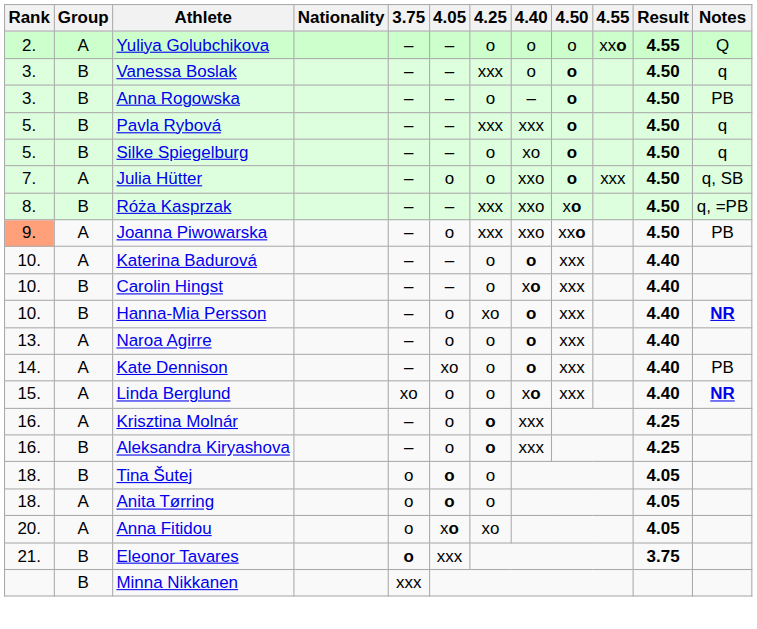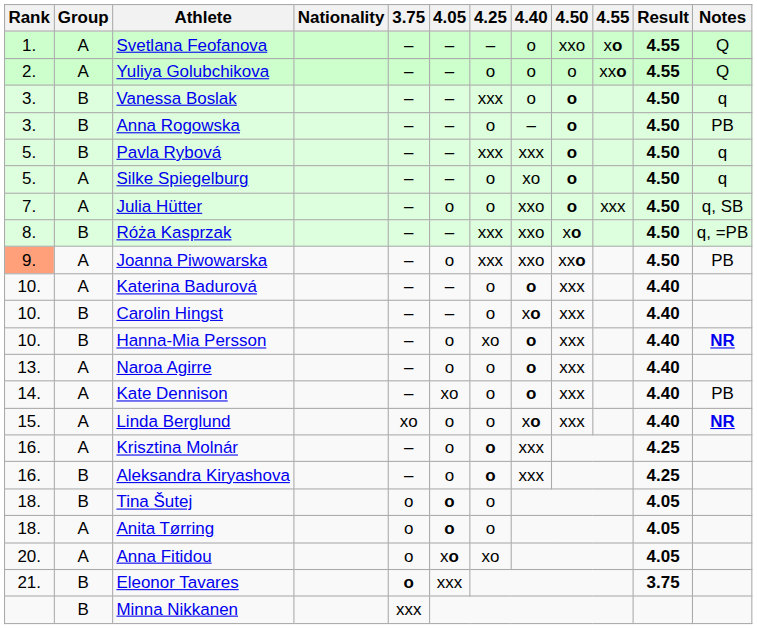 <table class="wikitable sortable" style="text-align:center">
 <tr>
 <th>Rank</th>
 <th>Group</th>
 <th>Athlete</th>
 <th>Nationality</th>
 <th>3.75</th>
 <th>4.05</th>
 <th>4.25</th>
 <th>4.40</th>
 <th>4.50</th>
 <th>4.55</th>
 <th>Result</th>
 <th>Notes</th>
+</tr>
+<tr bgcolor=ccffcc>
+<td>1.</td>
+<td>A</td>
+<td align="left"><a href='#'>Svetlana Feofanova</a></td>
+<td align=left></td>
+<td>–</td>
+<td>–</td>
+<td>–</td>
+<td>o</td>
+<td>xxo</td>
+<td>x<strong>o</strong></td>
+<td><strong>4.55</strong></td>
+<td>Q</td>
 </tr>
 <tr bgcolor=ccffcc>
 <td>2.</td>
 <td>A</td>
 <td align="left"><a href='#'>Yuliya Golubchikova</a></td>
 <td align=left></td>
 <td>–</td>
 <td>–</td>
 <td>o</td>
 <td>o</td>
 <td>o</td>
 <td>xx<strong>o</strong></td>
 <td><strong>4.55</strong></td>
 <td>Q</td>
 </tr>
 <tr bgcolor=ddffdd>
 <td>3.</td>
 <td>B</td>
 <td align="left"><a href='#'>Vanessa Boslak</a></td>
 <td align=left></td>
 <td>–</td>
 <td>–</td>
 <td>xxx</td>
 <td>o</td>
 <td><strong>o</strong></td>
 <td></td>
 <td><strong>4.50</strong></td>
 <td>q</td>
 </tr>
 <tr bgcolor=ddffdd>
 <td>3.</td>
 <td>B</td>
 <td align="left"><a href='#'>Anna Rogowska</a></td>
 <td align=left></td>
 <td>–</td>
 <td>–</td>
 <td>o</td>
 <td>–</td>
 <td><strong>o</strong></td>
 <td></td>
 <td><strong>4.50</strong></td>
 <td>PB</td>
 </tr>
 <tr bgcolor=ddffdd>
 <td>5.</td>
 <td>B</td>
 <td align="left"><a href='#'>Pavla Rybová</a></td>
 <td align=left></td>
 <td>–</td>
 <td>–</td>
 <td>xxx</td>
 <td>xxx</td>
 <td><strong>o</strong></td>
 <td></td>
 <td><strong>4.50</strong></td>
 <td>q</td>
 </tr>
 <tr bgcolor=ddffdd>
 <td>5.</td>
-<td>B</td>
+<td>A</td>
 <td align="left"><a href='#'>Silke Spiegelburg</a></td>
 <td align=left></td>
 <td>–</td>
 <td>–</td>
 <td>o</td>
 <td>xo</td>
 <td><strong>o</strong></td>
 <td></td>
 <td><strong>4.50</strong></td>
 <td>q</td>
 </tr>
 <tr bgcolor=ddffdd>
 <td>7.</td>
 <td>A</td>
 <td align="left"><a href='#'>Julia Hütter</a></td>
 <td align=left></td>
 <td>–</td>
 <td>o</td>
 <td>o</td>
 <td>xxo</td>
 <td><strong>o</strong></td>
 <td>xxx</td>
 <td><strong>4.50</strong></td>
 <td>q, SB</td>
 </tr>
 <tr bgcolor=ddffdd>
 <td>8.</td>
 <td>B</td>
 <td align="left"><a href='#'>Róża Kasprzak</a></td>
 <td align=left></td>
 <td>–</td>
 <td>–</td>
 <td>xxx</td>
 <td>xxo</td>
 <td>x<strong>o</strong></td>
 <td></td>
 <td><strong>4.50</strong></td>
 <td>q, =PB</td>
 </tr>
 <tr>
 <td style="background: lightsalmon;">9.</td>
 <td>A</td>
 <td align="left"><a href='#'>Joanna Piwowarska</a></td>
 <td align=left></td>
 <td>–</td>
 <td>o</td>
 <td>xxx</td>
 <td>xxo</td>
 <td>xx<strong>o</strong></td>
 <td></td>
 <td><strong>4.50</strong></td>
 <td>PB</td>
 </tr>
 <tr>
 <td>10.</td>
 <td>A</td>
 <td align="left"><a href='#'>Katerina Badurová</a></td>
 <td align=left></td>
 <td>–</td>
 <td>–</td>
 <td>o</td>
 <td><strong>o</strong></td>
 <td>xxx</td>
 <td></td>
 <td><strong>4.40</strong></td>
 <td></td>
 </tr>
 <tr>
 <td>10.</td>
 <td>B</td>
 <td align="left"><a href='#'>Carolin Hingst</a></td>
 <td align=left></td>
 <td>–</td>
 <td>–</td>
 <td>o</td>
 <td>x<strong>o</strong></td>
 <td>xxx</td>
 <td></td>
 <td><strong>4.40</strong></td>
 <td></td>
 </tr>
 <tr>
 <td>10.</td>
 <td>B</td>
 <td align="left"><a href='#'>Hanna-Mia Persson</a></td>
 <td align=left></td>
 <td>–</td>
 <td>o</td>
 <td>xo</td>
 <td><strong>o</strong></td>
 <td>xxx</td>
 <td></td>
 <td><strong>4.40</strong></td>
 <td><strong><a href='#'>NR</a></strong></td>
 </tr>
 <tr>
 <td>13.</td>
 <td>A</td>
 <td align="left"><a href='#'>Naroa Agirre</a></td>
 <td align=left></td>
 <td>–</td>
 <td>o</td>
 <td>o</td>
 <td><strong>o</strong></td>
 <td>xxx</td>
 <td></td>
 <td><strong>4.40</strong></td>
 <td></td>
 </tr>
 <tr>
 <td>14.</td>
 <td>A</td>
 <td align="left"><a href='#'>Kate Dennison</a></td>
 <td align=left></td>
 <td>–</td>
 <td>xo</td>
 <td>o</td>
 <td><strong>o</strong></td>
 <td>xxx</td>
 <td></td>
 <td><strong>4.40</strong></td>
 <td>PB</td>
 </tr>
 <tr>
 <td>15.</td>
 <td>A</td>
 <td align="left"><a href='#'>Linda Berglund</a></td>
 <td align=left></td>
 <td>xo</td>
 <td>o</td>
 <td>o</td>
 <td>x<strong>o</strong></td>
 <td>xxx</td>
 <td></td>
 <td><strong>4.40</strong></td>
 <td><strong><a href='#'>NR</a></strong></td>
 </tr>
 <tr>
 <td>16.</td>
 <td>A</td>
 <td align="left"><a href='#'>Krisztina Molnár</a></td>
 <td align=left></td>
 <td>–</td>
 <td>o</td>
 <td><strong>o</strong></td>
 <td>xxx</td>
 <td colspan=2></td>
 <td><strong>4.25</strong></td>
 <td></td>
 </tr>
 <tr>
 <td>16.</td>
 <td>B</td>
 <td align="left"><a href='#'>Aleksandra Kiryashova</a></td>
 <td align=left></td>
 <td>–</td>
 <td>o</td>
 <td><strong>o</strong></td>
 <td>xxx</td>
 <td colspan=2></td>
 <td><strong>4.25</strong></td>
 <td></td>
 </tr>
 <tr>
 <td>18.</td>
 <td>B</td>
 <td align="left"><a href='#'>Tina Šutej</a></td>
 <td align=left></td>
 <td>o</td>
 <td><strong>o</strong></td>
 <td>o</td>
 <td colspan=3></td>
 <td><strong>4.05</strong></td>
 <td></td>
 </tr>
 <tr>
 <td>18.</td>
 <td>A</td>
 <td align="left"><a href='#'>Anita Tørring</a></td>
 <td align=left></td>
 <td>o</td>
 <td><strong>o</strong></td>
 <td>o</td>
 <td colspan=3></td>
 <td><strong>4.05</strong></td>
 <td></td>
 </tr>
 <tr>
 <td>20.</td>
 <td>A</td>
 <td align="left"><a href='#'>Anna Fitidou</a></td>
 <td align=left></td>
 <td>o</td>
 <td>x<strong>o</strong></td>
 <td>xo</td>
 <td colspan=3></td>
 <td><strong>4.05</strong></td>
 <td></td>
 </tr>
 <tr>
 <td>21.</td>
 <td>B</td>
 <td align="left"><a href='#'>Eleonor Tavares</a></td>
 <td align=left></td>
 <td><strong>o</strong></td>
 <td>xxx</td>
 <td colspan=4></td>
 <td><strong>3.75</strong></td>
 <td></td>
 </tr>
 <tr>
 <td></td>
 <td>B</td>
 <td align="left"><a href='#'>Minna Nikkanen</a></td>
 <td align=left></td>
 <td>xxx</td>
 <td colspan=5></td>
 <td><strong></strong></td>
 <td></td>
 </tr>
 </table>
